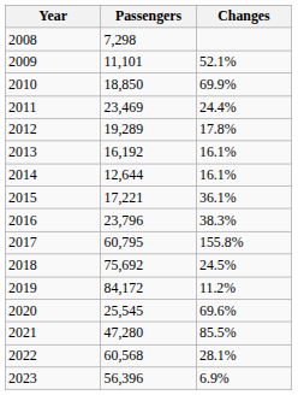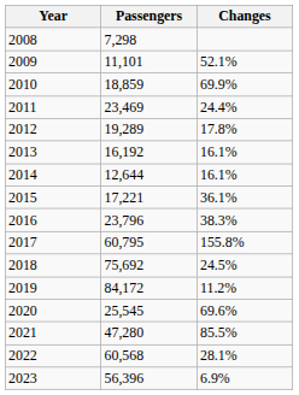 <table class="wikitable">
 <tr>
 <th width="100">Year</th>
 <th width="100">Passengers</th>
 <th width="100">Changes</th>
 </tr>
 <tr>
 <td>2008</td>
 <td>7,298</td>
 <td></td>
 </tr>
 <tr>
 <td>2009</td>
 <td>11,101</td>
 <td> 52.1%</td>
 </tr>
 <tr>
 <td>2010</td>
-<td>18,850</td>
+<td>18,859</td>
 <td> 69.9%</td>
 </tr>
 <tr>
 <td>2011</td>
 <td>23,469</td>
 <td> 24.4%</td>
 </tr>
 <tr>
 <td>2012</td>
 <td>19,289</td>
 <td> 17.8%</td>
 </tr>
 <tr>
 <td>2013</td>
 <td>16,192</td>
 <td> 16.1%</td>
 </tr>
 <tr>
 <td>2014</td>
 <td>12,644</td>
 <td> 16.1%</td>
 </tr>
 <tr>
 <td>2015</td>
 <td>17,221</td>
 <td> 36.1%</td>
 </tr>
 <tr>
 <td>2016</td>
 <td>23,796</td>
 <td> 38.3%</td>
 </tr>
 <tr>
 <td>2017</td>
 <td>60,795</td>
 <td> 155.8%</td>
 </tr>
 <tr>
 <td>2018</td>
 <td>75,692</td>
 <td> 24.5%</td>
 </tr>
 <tr>
 <td>2019</td>
 <td>84,172</td>
 <td> 11.2%</td>
 </tr>
 <tr>
 <td>2020</td>
 <td>25,545</td>
 <td> 69.6%</td>
 </tr>
 <tr>
 <td>2021</td>
 <td>47,280</td>
 <td> 85.5%</td>
 </tr>
 <tr>
 <td>2022</td>
 <td>60,568</td>
 <td> 28.1%</td>
 </tr>
 <tr>
 <td>2023</td>
 <td>56,396</td>
 <td> 6.9%</td>
 </tr>
 </table>
